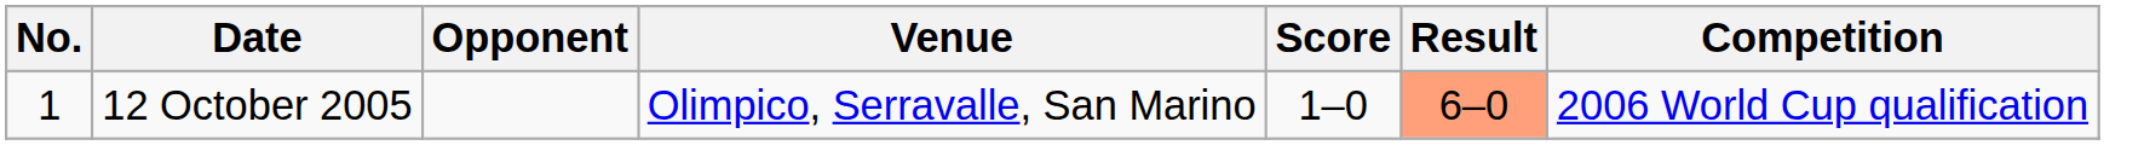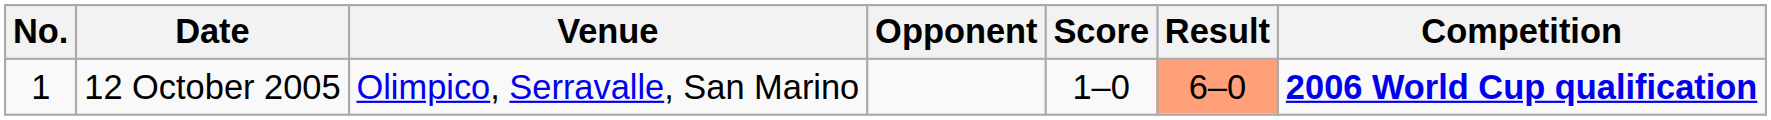 <table class="wikitable sortable">
 <tr>
 <th scope="col">No.</th>
 <th scope="col">Date</th>
+<th scope="col">Venue</th>
 <th scope="col">Opponent</th>
-<th scope="col">Venue</th>
 <th scope="col">Score</th>
 <th scope="col">Result</th>
 <th scope="col">Competition</th>
 </tr>
 <tr>
 <td align="center">1</td>
 <td>12 October 2005</td>
+<td><a href='#'>Olimpico</a>, <a href='#'>Serravalle</a>, San Marino</td>
 <td></td>
-<td><a href='#'>Olimpico</a>, <a href='#'>Serravalle</a>, San Marino</td>
 <td align="center">1–0</td>
 <td align="center" style="background: lightsalmon;">6–0</td>
-<td><a href='#'>2006 World Cup qualification</a></td>
+<td><strong><a href='#'>2006 World Cup qualification</a></strong></td>
 </tr>
 </table>
